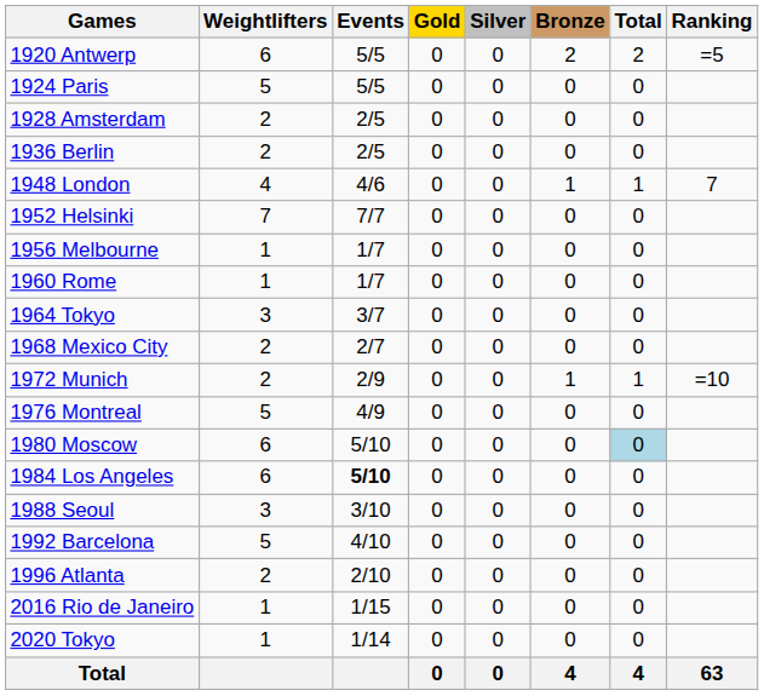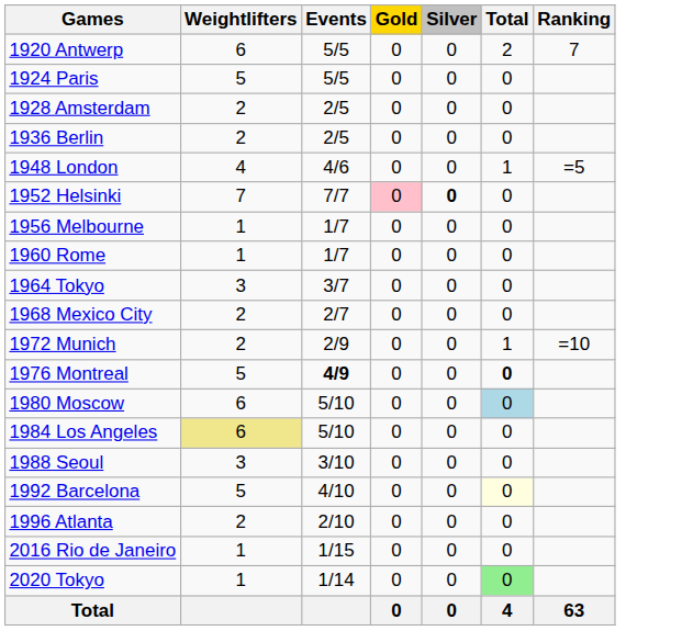 <table class="wikitable sortable" style="text-align:center">
 <tr>
 <th>Games</th>
 <th>Weightlifters</th>
 <th>Events</th>
 <th style="background-color:gold;">Gold</th>
 <th style="background-color:silver;">Silver</th>
-<th style="background-color:#c96;">Bronze</th>
 <th>Total</th>
 <th>Ranking</th>
 </tr>
 <tr>
 <td align=left><a href='#'>1920 Antwerp</a></td>
 <td>6</td>
 <td>5/5</td>
 <td>0</td>
 <td>0</td>
 <td>2</td>
-<td>2</td>
-<td>=5</td>
+<td>7</td>
 </tr>
 <tr>
 <td align=left><a href='#'>1924 Paris</a></td>
 <td>5</td>
 <td>5/5</td>
-<td>0</td>
 <td>0</td>
 <td>0</td>
 <td>0</td>
 <td></td>
 </tr>
 <tr>
 <td align=left><a href='#'>1928 Amsterdam</a></td>
 <td>2</td>
 <td>2/5</td>
 <td>0</td>
 <td>0</td>
 <td>0</td>
-<td>0</td>
 <td></td>
 </tr>
 <tr>
 <td align=left><a href='#'>1936 Berlin</a></td>
 <td>2</td>
 <td>2/5</td>
-<td>0</td>
 <td>0</td>
 <td>0</td>
 <td>0</td>
 <td></td>
 </tr>
 <tr>
 <td align=left><a href='#'>1948 London</a></td>
 <td>4</td>
 <td>4/6</td>
 <td>0</td>
 <td>0</td>
 <td>1</td>
-<td>1</td>
-<td>7</td>
+<td>=5</td>
 </tr>
 <tr>
 <td align=left><a href='#'>1952 Helsinki</a></td>
 <td>7</td>
 <td>7/7</td>
-<td>0</td>
-<td>0</td>
-<td>0</td>
+<td style="background: pink;">0</td>
+<td><strong>0</strong></td>
 <td>0</td>
 <td></td>
 </tr>
 <tr>
 <td align=left><a href='#'>1956 Melbourne</a></td>
 <td>1</td>
 <td>1/7</td>
-<td>0</td>
 <td>0</td>
 <td>0</td>
 <td>0</td>
 <td></td>
 </tr>
 <tr>
 <td align=left><a href='#'>1960 Rome</a></td>
 <td>1</td>
 <td>1/7</td>
 <td>0</td>
 <td>0</td>
 <td>0</td>
-<td>0</td>
 <td></td>
 </tr>
 <tr>
 <td align=left><a href='#'>1964 Tokyo</a></td>
 <td>3</td>
 <td>3/7</td>
-<td>0</td>
 <td>0</td>
 <td>0</td>
 <td>0</td>
 <td></td>
 </tr>
 <tr>
 <td align=left><a href='#'>1968 Mexico City</a></td>
 <td>2</td>
 <td>2/7</td>
 <td>0</td>
 <td>0</td>
 <td>0</td>
-<td>0</td>
 <td></td>
 </tr>
 <tr>
 <td align=left><a href='#'>1972 Munich</a></td>
 <td>2</td>
 <td>2/9</td>
 <td>0</td>
 <td>0</td>
 <td>1</td>
-<td>1</td>
 <td>=10</td>
 </tr>
 <tr>
 <td align=left><a href='#'>1976 Montreal</a></td>
 <td>5</td>
-<td>4/9</td>
+<td><strong>4/9</strong></td>
 <td>0</td>
 <td>0</td>
-<td>0</td>
-<td>0</td>
+<td><strong>0</strong></td>
 <td></td>
 </tr>
 <tr>
 <td align=left><a href='#'>1980 Moscow</a></td>
 <td>6</td>
 <td>5/10</td>
 <td>0</td>
 <td>0</td>
-<td>0</td>
 <td style="background: lightblue;">0</td>
 <td></td>
 </tr>
 <tr>
 <td align=left><a href='#'>1984 Los Angeles</a></td>
-<td>6</td>
-<td><strong>5/10</strong></td>
-<td>0</td>
+<td style="background: khaki;">6</td>
+<td>5/10</td>
 <td>0</td>
 <td>0</td>
 <td>0</td>
 <td></td>
 </tr>
 <tr>
 <td align=left><a href='#'>1988 Seoul</a></td>
 <td>3</td>
 <td>3/10</td>
 <td>0</td>
 <td>0</td>
 <td>0</td>
-<td>0</td>
 <td></td>
 </tr>
 <tr>
 <td align=left><a href='#'>1992 Barcelona</a></td>
 <td>5</td>
 <td>4/10</td>
 <td>0</td>
 <td>0</td>
-<td>0</td>
-<td>0</td>
+<td style="background: lightyellow;">0</td>
 <td></td>
 </tr>
 <tr>
 <td align=left><a href='#'>1996 Atlanta</a></td>
 <td>2</td>
 <td>2/10</td>
-<td>0</td>
 <td>0</td>
 <td>0</td>
 <td>0</td>
 <td></td>
 </tr>
 <tr>
 <td align=left><a href='#'>2016 Rio de Janeiro</a></td>
 <td>1</td>
 <td>1/15</td>
 <td>0</td>
 <td>0</td>
 <td>0</td>
-<td>0</td>
 <td></td>
 </tr>
 <tr>
 <td align=left><a href='#'>2020 Tokyo</a></td>
 <td>1</td>
 <td>1/14</td>
 <td>0</td>
 <td>0</td>
-<td>0</td>
-<td>0</td>
+<td style="background: lightgreen;">0</td>
 <td></td>
 </tr>
 <tr>
 <th>Total</th>
 <th></th>
 <th></th>
 <th>0</th>
 <th>0</th>
 <th>4</th>
-<th>4</th>
 <th>63</th>
 </tr>
 </table>
